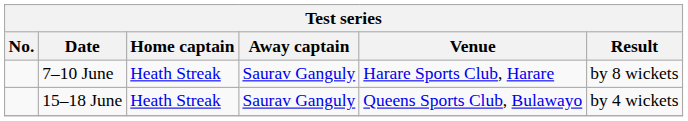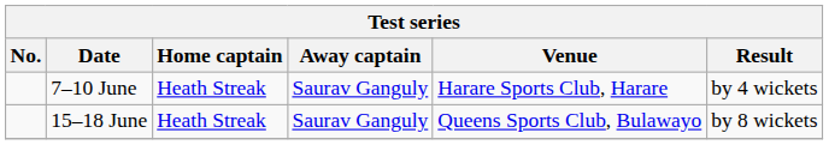 <table class="wikitable">
 <tr>
 <th colspan="9">Test series</th>
 </tr>
 <tr>
 <th>No.</th>
 <th>Date</th>
 <th>Home captain</th>
 <th>Away captain</th>
 <th>Venue</th>
 <th>Result</th>
 </tr>
 <tr>
 <td></td>
 <td>7–10 June</td>
 <td><a href='#'>Heath Streak</a></td>
 <td><a href='#'>Saurav Ganguly</a></td>
 <td><a href='#'>Harare Sports Club</a>, <a href='#'>Harare</a></td>
-<td> by 8 wickets</td>
+<td> by 4 wickets</td>
 </tr>
 <tr>
 <td></td>
 <td>15–18 June</td>
 <td><a href='#'>Heath Streak</a></td>
 <td><a href='#'>Saurav Ganguly</a></td>
 <td><a href='#'>Queens Sports Club</a>, <a href='#'>Bulawayo</a></td>
-<td> by 4 wickets</td>
+<td> by 8 wickets</td>
 </tr>
 <tr>
 </tr>
 </table>
